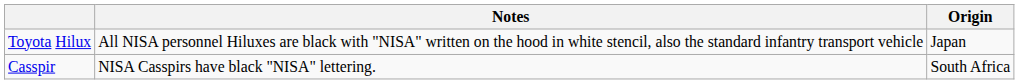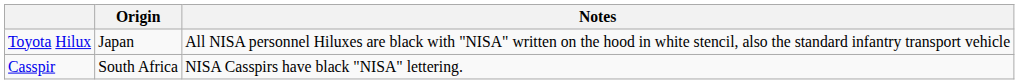 <table class="wikitable">
 <tr>
 <th></th>
+<th>Origin</th>
 <th>Notes</th>
-<th>Origin</th>
 </tr>
 <tr>
 <td><a href='#'>Toyota</a> <a href='#'>Hilux</a></td>
+<td> Japan</td>
 <td>All NISA personnel Hiluxes are black with "NISA" written on the hood in white stencil, also the standard infantry transport vehicle</td>
-<td> Japan</td>
 </tr>
 <tr>
 <td><a href='#'>Casspir</a></td>
+<td> South Africa</td>
 <td>NISA Casspirs have black "NISA" lettering.</td>
-<td> South Africa</td>
 </tr>
 </table>
